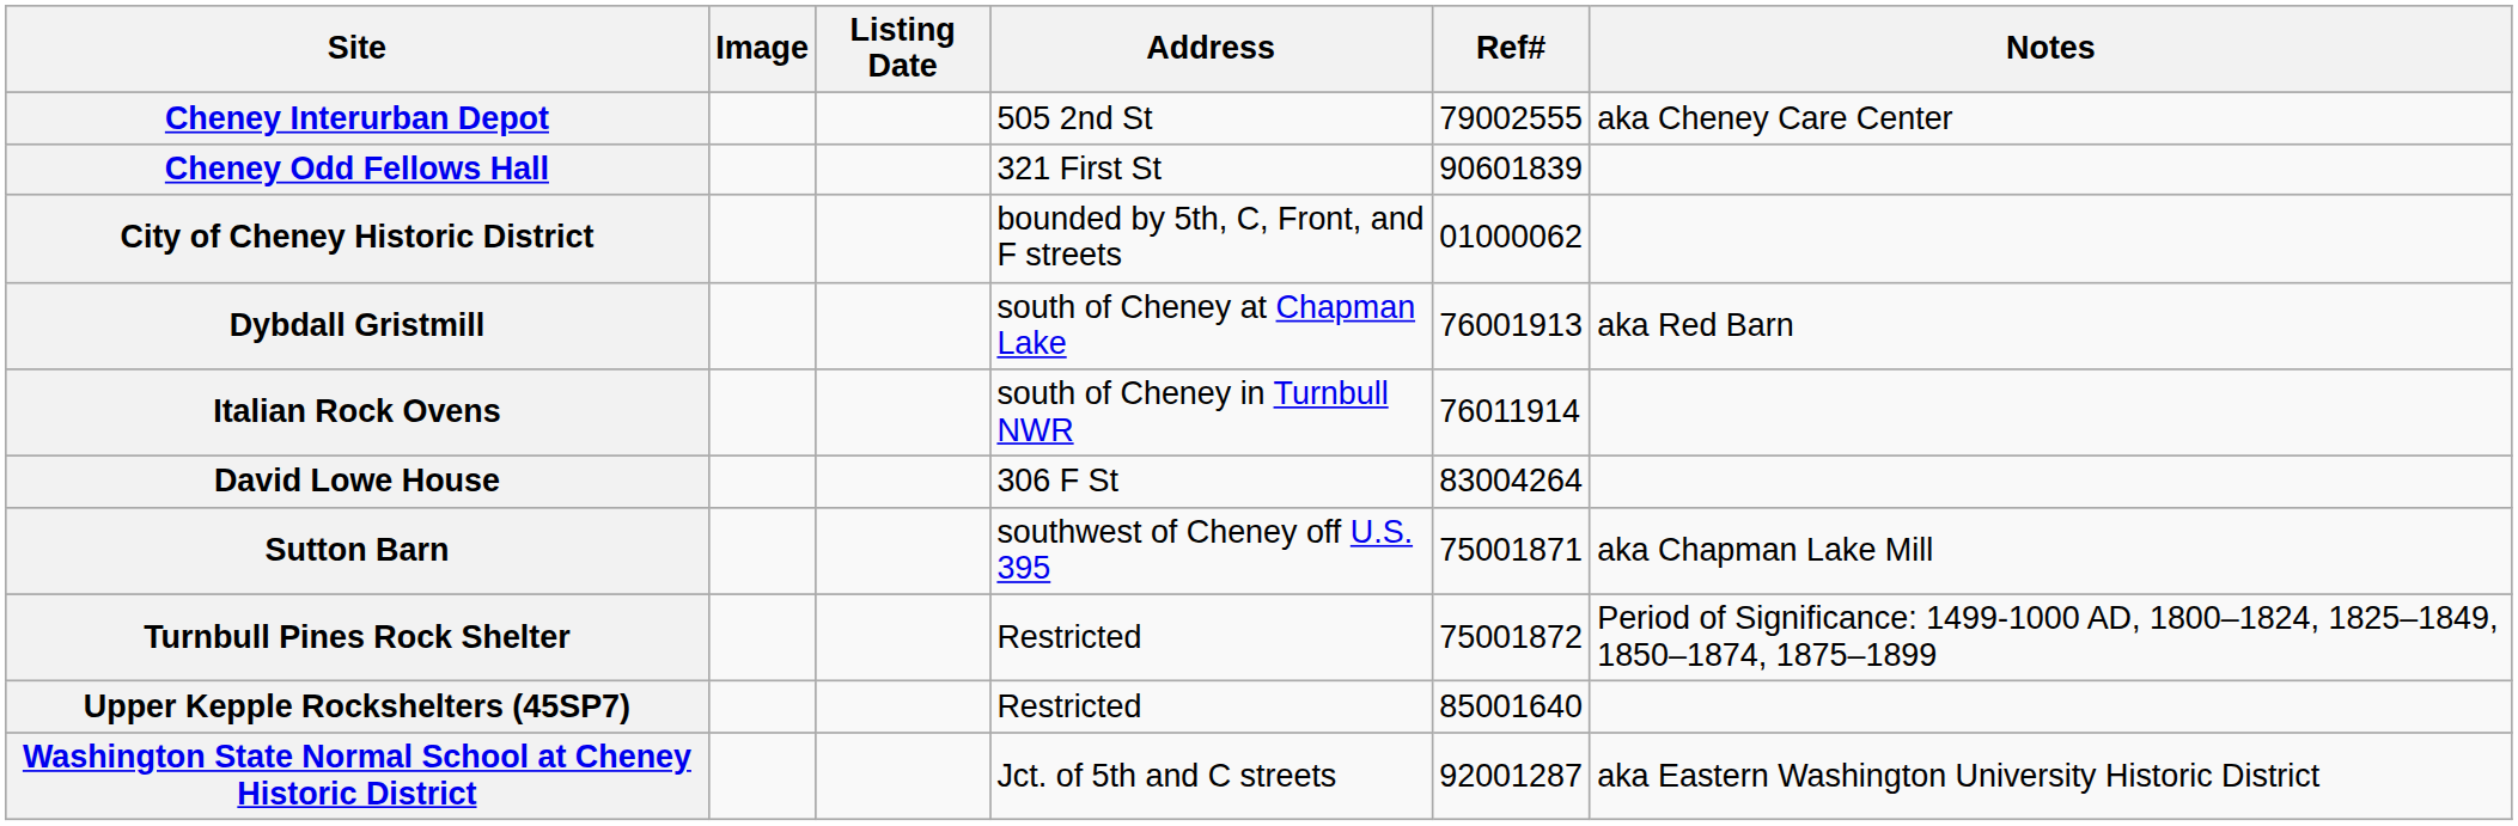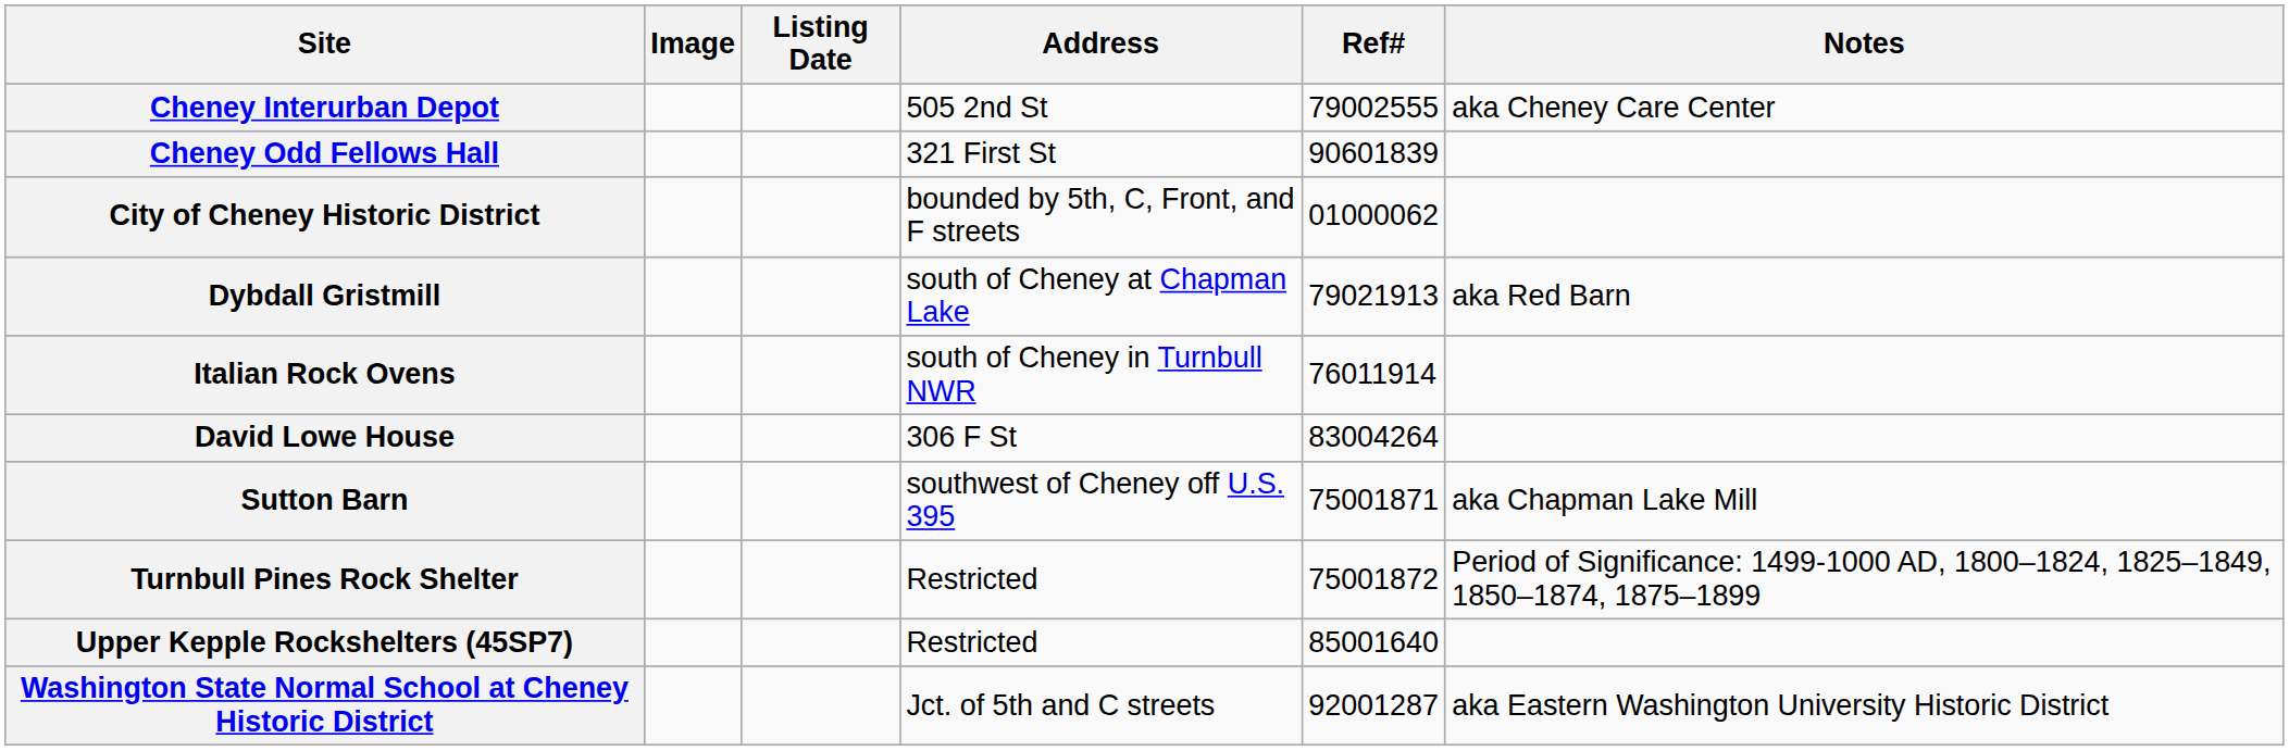 <table class="wikitable sortable" style="font-size:100%;text-align:left;">
 <tr>
 <th>Site</th>
 <th class="unsortable">Image</th>
 <th>Listing Date</th>
 <th>Address</th>
 <th>Ref#</th>
 <th class="unsortable">Notes</th>
 </tr>
 <tr>
 <th><a href='#'>Cheney Interurban Depot</a></th>
 <td></td>
 <td></td>
 <td>505 2nd St</td>
 <td>79002555</td>
 <td>aka Cheney Care Center</td>
 </tr>
 <tr>
 <th><a href='#'>Cheney Odd Fellows Hall</a></th>
 <td></td>
 <td></td>
 <td>321 First St</td>
 <td>90601839</td>
 <td></td>
 </tr>
 <tr>
 <th>City of Cheney Historic District</th>
 <td></td>
 <td></td>
 <td>bounded by 5th, C, Front, and F streets</td>
 <td>01000062</td>
 <td></td>
 </tr>
 <tr>
 <th>Dybdall Gristmill</th>
 <td></td>
 <td></td>
 <td> south of Cheney at <a href='#'>Chapman Lake</a></td>
-<td>76001913</td>
+<td>79021913</td>
 <td>aka Red Barn</td>
 </tr>
 <tr>
 <th>Italian Rock Ovens</th>
 <td></td>
 <td></td>
 <td>south of Cheney in <a href='#'>Turnbull NWR</a></td>
 <td>76011914</td>
 <td></td>
 </tr>
 <tr>
 <th>David Lowe House</th>
 <td></td>
 <td></td>
 <td>306 F St</td>
 <td>83004264</td>
 <td><br></td>
 </tr>
 <tr>
 <th>Sutton Barn</th>
 <td></td>
 <td></td>
 <td> southwest of Cheney off <a href='#'>U.S. 395</a></td>
 <td>75001871</td>
 <td>aka Chapman Lake Mill</td>
 </tr>
 <tr>
 <th>Turnbull Pines Rock Shelter</th>
 <td></td>
 <td></td>
 <td>Restricted</td>
 <td>75001872</td>
 <td>Period of Significance: 1499-1000 AD, 1800–1824, 1825–1849, 1850–1874, 1875–1899</td>
 </tr>
 <tr>
 <th>Upper Kepple Rockshelters (45SP7)</th>
 <td></td>
 <td></td>
 <td>Restricted</td>
 <td>85001640</td>
 <td></td>
 </tr>
 <tr>
 <th><a href='#'>Washington State Normal School at Cheney Historic District</a></th>
 <td></td>
 <td></td>
 <td>Jct. of 5th and C streets</td>
 <td>92001287</td>
 <td>aka Eastern Washington University Historic District</td>
 </tr>
 </table>
